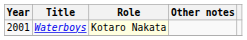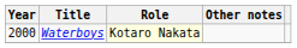 <table class="wikitable">
 <tr>
 <th>Year</th>
 <th>Title</th>
 <th>Role</th>
 <th>Other notes</th>
 <th></th>
 </tr>
 <tr>
-<td>2001</td>
+<td>2000</td>
 <td><em><a href='#'>Waterboys</a></em></td>
 <td style="background: lightyellow;">Kotaro Nakata</td>
 <td></td>
 <td></td>
 </tr>
 <tr>
 </tr>
 </table>
